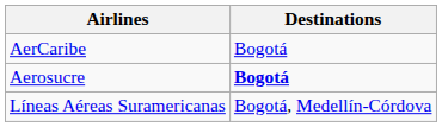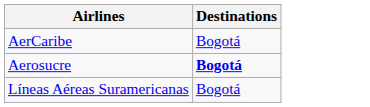 <table class="wikitable">
 <tr>
 <th>Airlines</th>
 <th>Destinations</th>
 </tr>
 <tr>
 <td><a href='#'>AerCaribe</a></td>
 <td><a href='#'>Bogotá</a></td>
 </tr>
 <tr>
 <td><a href='#'>Aerosucre</a></td>
 <td><strong><a href='#'>Bogotá</a></strong></td>
 </tr>
 <tr>
 <td><a href='#'>Líneas Aéreas Suramericanas</a></td>
-<td><a href='#'>Bogotá</a>, <a href='#'>Medellín-Córdova</a></td>
+<td><a href='#'>Bogotá</a></td>
 </tr>
 </table>
